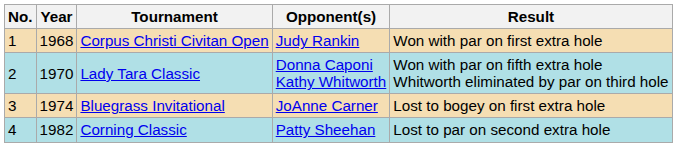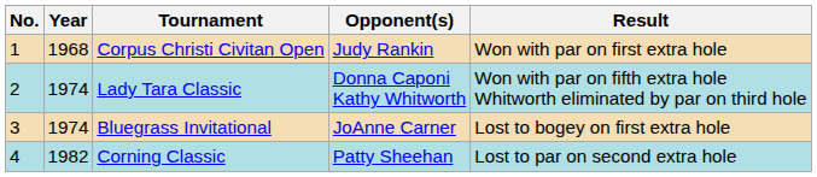 <table class="wikitable" style="font-size:95%;">
 <tr>
 <th>No.</th>
 <th>Year</th>
 <th>Tournament</th>
 <th>Opponent(s)</th>
 <th>Result</th>
 </tr>
 <tr style="background:#F5DEB3;">
 <td>1</td>
 <td>1968</td>
 <td><a href='#'>Corpus Christi Civitan Open</a></td>
 <td> <a href='#'>Judy Rankin</a></td>
 <td>Won with par on first extra hole</td>
 </tr>
 <tr style="background:#B0E0E6;">
 <td>2</td>
-<td>1970</td>
+<td>1974</td>
 <td><a href='#'>Lady Tara Classic</a></td>
 <td> <a href='#'>Donna Caponi</a><br> <a href='#'>Kathy Whitworth</a></td>
 <td>Won with par on fifth extra hole<br>Whitworth eliminated by par on third hole</td>
 </tr>
 <tr style="background:#F5DEB3;">
 <td>3</td>
 <td>1974</td>
 <td><a href='#'>Bluegrass Invitational</a></td>
 <td> <a href='#'>JoAnne Carner</a></td>
 <td>Lost to bogey on first extra hole</td>
 </tr>
 <tr style="background:#B0E0E6;">
 <td>4</td>
 <td>1982</td>
 <td><a href='#'>Corning Classic</a></td>
 <td> <a href='#'>Patty Sheehan</a></td>
 <td>Lost to par on second extra hole</td>
 </tr>
 </table>
